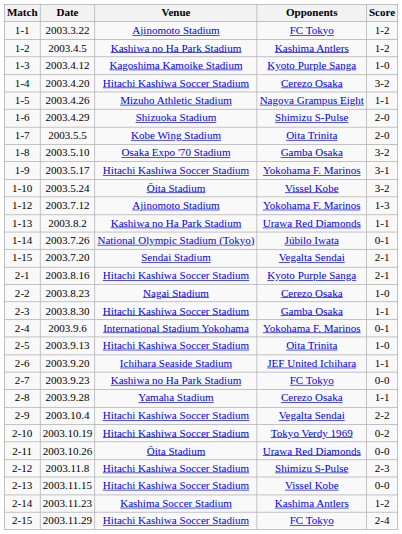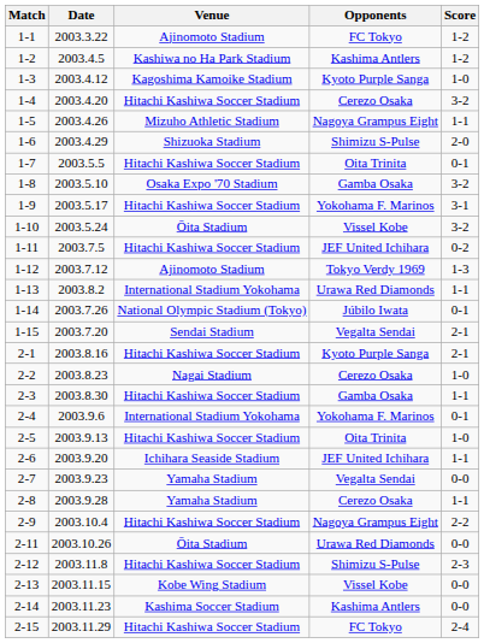 <table class="wikitable" style="text-align:center;">
 <tr>
 <th>Match</th>
 <th>Date</th>
 <th>Venue</th>
 <th>Opponents</th>
 <th>Score</th>
 </tr>
 <tr>
 <td>1-1</td>
 <td>2003.3.22</td>
 <td><a href='#'>Ajinomoto Stadium</a></td>
 <td><a href='#'>FC Tokyo</a></td>
 <td>1-2</td>
 </tr>
 <tr>
 <td>1-2</td>
 <td>2003.4.5</td>
 <td><a href='#'>Kashiwa no Ha Park Stadium</a></td>
 <td><a href='#'>Kashima Antlers</a></td>
 <td>1-2</td>
 </tr>
 <tr>
 <td>1-3</td>
 <td>2003.4.12</td>
 <td><a href='#'>Kagoshima Kamoike Stadium</a></td>
 <td><a href='#'>Kyoto Purple Sanga</a></td>
 <td>1-0</td>
 </tr>
 <tr>
 <td>1-4</td>
 <td>2003.4.20</td>
 <td><a href='#'>Hitachi Kashiwa Soccer Stadium</a></td>
 <td><a href='#'>Cerezo Osaka</a></td>
 <td>3-2</td>
 </tr>
 <tr>
 <td>1-5</td>
 <td>2003.4.26</td>
 <td><a href='#'>Mizuho Athletic Stadium</a></td>
 <td><a href='#'>Nagoya Grampus Eight</a></td>
 <td>1-1</td>
 </tr>
 <tr>
 <td>1-6</td>
 <td>2003.4.29</td>
 <td><a href='#'>Shizuoka Stadium</a></td>
 <td><a href='#'>Shimizu S-Pulse</a></td>
 <td>2-0</td>
 </tr>
 <tr>
 <td>1-7</td>
 <td>2003.5.5</td>
-<td><a href='#'>Kobe Wing Stadium</a></td>
+<td><a href='#'>Hitachi Kashiwa Soccer Stadium</a></td>
 <td><a href='#'>Oita Trinita</a></td>
-<td>2-0</td>
+<td>0-1</td>
 </tr>
 <tr>
 <td>1-8</td>
 <td>2003.5.10</td>
 <td><a href='#'>Osaka Expo '70 Stadium</a></td>
 <td><a href='#'>Gamba Osaka</a></td>
 <td>3-2</td>
 </tr>
 <tr>
 <td>1-9</td>
 <td>2003.5.17</td>
 <td><a href='#'>Hitachi Kashiwa Soccer Stadium</a></td>
 <td><a href='#'>Yokohama F. Marinos</a></td>
 <td>3-1</td>
 </tr>
 <tr>
 <td>1-10</td>
 <td>2003.5.24</td>
 <td><a href='#'>Ōita Stadium</a></td>
 <td><a href='#'>Vissel Kobe</a></td>
 <td>3-2</td>
 </tr>
 <tr>
+<td>1-11</td>
+<td>2003.7.5</td>
+<td><a href='#'>Hitachi Kashiwa Soccer Stadium</a></td>
+<td><a href='#'>JEF United Ichihara</a></td>
+<td>0-2</td>
+</tr>
+<tr>
 <td>1-12</td>
 <td>2003.7.12</td>
 <td><a href='#'>Ajinomoto Stadium</a></td>
-<td><a href='#'>Yokohama F. Marinos</a></td>
+<td><a href='#'>Tokyo Verdy 1969</a></td>
 <td>1-3</td>
 </tr>
 <tr>
 <td>1-13</td>
 <td>2003.8.2</td>
-<td><a href='#'>Kashiwa no Ha Park Stadium</a></td>
+<td><a href='#'>International Stadium Yokohama</a></td>
 <td><a href='#'>Urawa Red Diamonds</a></td>
 <td>1-1</td>
 </tr>
 <tr>
 <td>1-14</td>
 <td>2003.7.26</td>
 <td><a href='#'>National Olympic Stadium (Tokyo)</a></td>
 <td><a href='#'>Júbilo Iwata</a></td>
 <td>0-1</td>
 </tr>
 <tr>
 <td>1-15</td>
 <td>2003.7.20</td>
 <td><a href='#'>Sendai Stadium</a></td>
 <td><a href='#'>Vegalta Sendai</a></td>
 <td>2-1</td>
 </tr>
 <tr>
 <td>2-1</td>
 <td>2003.8.16</td>
 <td><a href='#'>Hitachi Kashiwa Soccer Stadium</a></td>
 <td><a href='#'>Kyoto Purple Sanga</a></td>
 <td>2-1</td>
 </tr>
 <tr>
 <td>2-2</td>
 <td>2003.8.23</td>
 <td><a href='#'>Nagai Stadium</a></td>
 <td><a href='#'>Cerezo Osaka</a></td>
 <td>1-0</td>
 </tr>
 <tr>
 <td>2-3</td>
 <td>2003.8.30</td>
 <td><a href='#'>Hitachi Kashiwa Soccer Stadium</a></td>
 <td><a href='#'>Gamba Osaka</a></td>
 <td>1-1</td>
 </tr>
 <tr>
 <td>2-4</td>
 <td>2003.9.6</td>
 <td><a href='#'>International Stadium Yokohama</a></td>
 <td><a href='#'>Yokohama F. Marinos</a></td>
 <td>0-1</td>
 </tr>
 <tr>
 <td>2-5</td>
 <td>2003.9.13</td>
 <td><a href='#'>Hitachi Kashiwa Soccer Stadium</a></td>
 <td><a href='#'>Oita Trinita</a></td>
 <td>1-0</td>
 </tr>
 <tr>
 <td>2-6</td>
 <td>2003.9.20</td>
 <td><a href='#'>Ichihara Seaside Stadium</a></td>
 <td><a href='#'>JEF United Ichihara</a></td>
 <td>1-1</td>
 </tr>
 <tr>
 <td>2-7</td>
 <td>2003.9.23</td>
-<td><a href='#'>Kashiwa no Ha Park Stadium</a></td>
-<td><a href='#'>FC Tokyo</a></td>
+<td><a href='#'>Yamaha Stadium</a></td>
+<td><a href='#'>Vegalta Sendai</a></td>
 <td>0-0</td>
 </tr>
 <tr>
 <td>2-8</td>
 <td>2003.9.28</td>
 <td><a href='#'>Yamaha Stadium</a></td>
 <td><a href='#'>Cerezo Osaka</a></td>
 <td>1-1</td>
 </tr>
 <tr>
 <td>2-9</td>
 <td>2003.10.4</td>
 <td><a href='#'>Hitachi Kashiwa Soccer Stadium</a></td>
-<td><a href='#'>Vegalta Sendai</a></td>
+<td><a href='#'>Nagoya Grampus Eight</a></td>
 <td>2-2</td>
-</tr>
-<tr>
-<td>2-10</td>
-<td>2003.10.19</td>
-<td><a href='#'>Hitachi Kashiwa Soccer Stadium</a></td>
-<td><a href='#'>Tokyo Verdy 1969</a></td>
-<td>0-2</td>
 </tr>
 <tr>
 <td>2-11</td>
 <td>2003.10.26</td>
 <td><a href='#'>Ōita Stadium</a></td>
 <td><a href='#'>Urawa Red Diamonds</a></td>
 <td>0-0</td>
 </tr>
 <tr>
 <td>2-12</td>
 <td>2003.11.8</td>
 <td><a href='#'>Hitachi Kashiwa Soccer Stadium</a></td>
 <td><a href='#'>Shimizu S-Pulse</a></td>
 <td>2-3</td>
 </tr>
 <tr>
 <td>2-13</td>
 <td>2003.11.15</td>
-<td><a href='#'>Hitachi Kashiwa Soccer Stadium</a></td>
+<td><a href='#'>Kobe Wing Stadium</a></td>
 <td><a href='#'>Vissel Kobe</a></td>
 <td>0-0</td>
 </tr>
 <tr>
 <td>2-14</td>
 <td>2003.11.23</td>
 <td><a href='#'>Kashima Soccer Stadium</a></td>
 <td><a href='#'>Kashima Antlers</a></td>
-<td>1-2</td>
+<td>0-0</td>
 </tr>
 <tr>
 <td>2-15</td>
 <td>2003.11.29</td>
 <td><a href='#'>Hitachi Kashiwa Soccer Stadium</a></td>
 <td><a href='#'>FC Tokyo</a></td>
 <td>2-4</td>
 </tr>
 </table>
